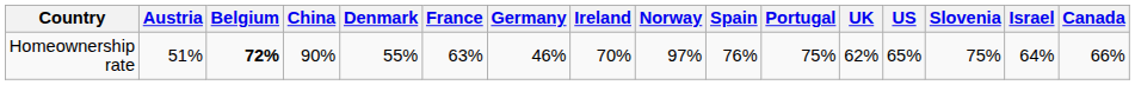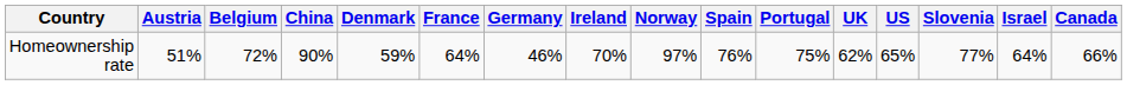 <table class="wikitable" style="text-align:right; margin-right:60px">
 <tr>
 <th>Country</th>
 <th><a href='#'>Austria</a></th>
 <th><a href='#'>Belgium</a></th>
 <th><a href='#'>China</a></th>
 <th><a href='#'>Denmark</a></th>
 <th><a href='#'>France</a></th>
 <th><a href='#'>Germany</a></th>
 <th><a href='#'>Ireland</a></th>
 <th><a href='#'>Norway</a></th>
 <th><a href='#'>Spain</a></th>
 <th><a href='#'>Portugal</a></th>
 <th><a href='#'>UK</a></th>
 <th><a href='#'>US</a></th>
 <th><a href='#'>Slovenia</a></th>
 <th><a href='#'>Israel</a></th>
 <th><a href='#'>Canada</a></th>
 </tr>
 <tr>
 <td>Homeownership rate</td>
 <td>51%</td>
-<td><strong>72%</strong></td>
+<td>72%</td>
 <td>90%</td>
-<td>55%</td>
-<td>63%</td>
+<td>59%</td>
+<td>64%</td>
 <td>46%</td>
 <td>70%</td>
 <td>97%</td>
 <td>76%</td>
 <td>75%</td>
 <td>62%</td>
 <td>65%</td>
-<td>75%</td>
+<td>77%</td>
 <td>64%</td>
 <td>66%</td>
 </tr>
 </table>
